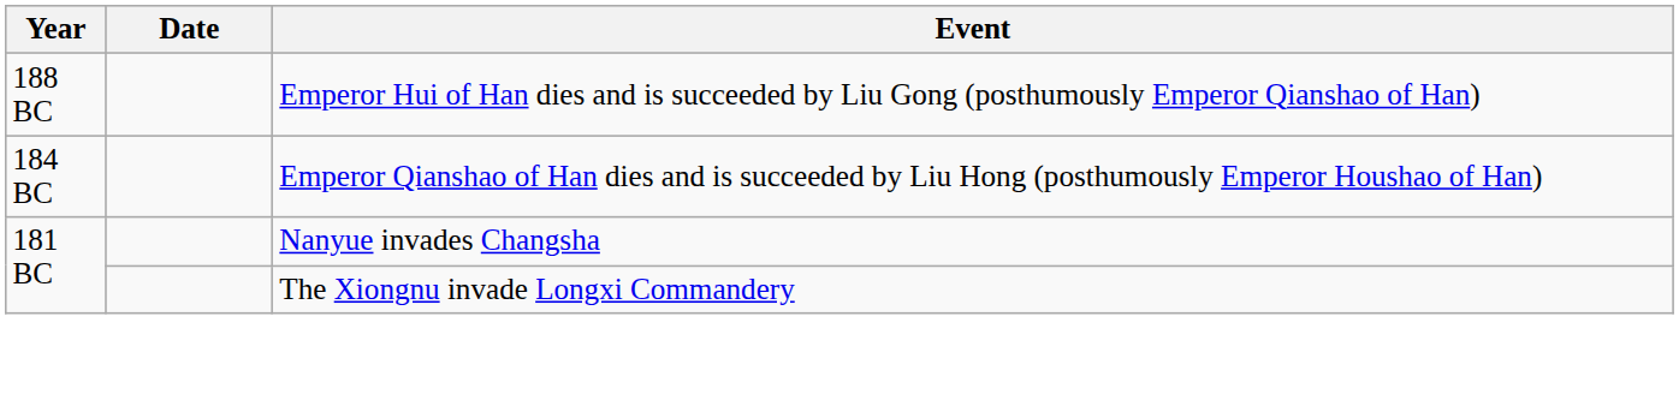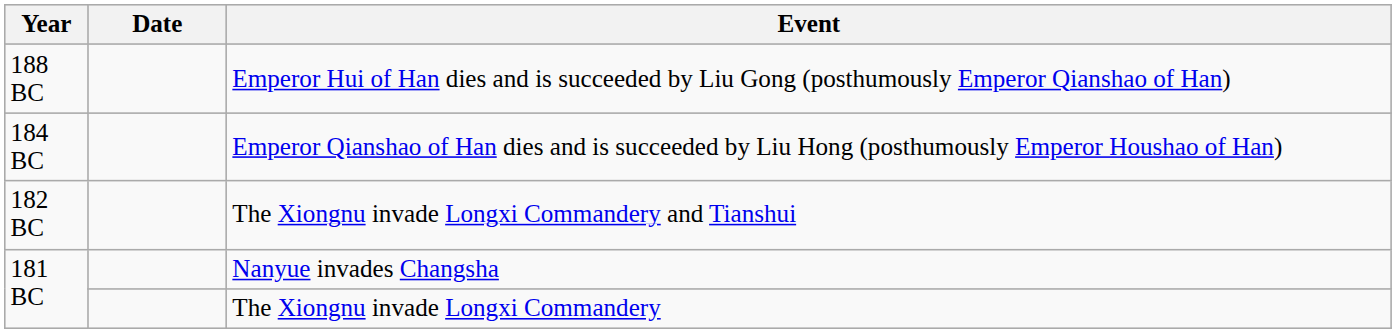 <table class="wikitable" style="width:100%;">
 <tr>
 <th style="width:6%">Year</th>
 <th style="width:10%">Date</th>
 <th>Event</th>
 </tr>
 <tr>
 <td>188 BC</td>
 <td></td>
 <td><a href='#'>Emperor Hui of Han</a> dies and is succeeded by Liu Gong (posthumously <a href='#'>Emperor Qianshao of Han</a>)</td>
 </tr>
 <tr>
 <td>184 BC</td>
 <td></td>
 <td><a href='#'>Emperor Qianshao of Han</a> dies and is succeeded by Liu Hong (posthumously <a href='#'>Emperor Houshao of Han</a>)</td>
 </tr>
 <tr>
+<td>182 BC</td>
+<td></td>
+<td>The <a href='#'>Xiongnu</a> invade <a href='#'>Longxi Commandery</a> and <a href='#'>Tianshui</a></td>
+</tr>
+<tr>
 <td rowspan="2" style="vertical-align:top;">181 BC</td>
 <td></td>
 <td><a href='#'>Nanyue</a> invades <a href='#'>Changsha</a></td>
 </tr>
 <tr>
 <td></td>
 <td>The <a href='#'>Xiongnu</a> invade <a href='#'>Longxi Commandery</a></td>
 </tr>
 </table>
